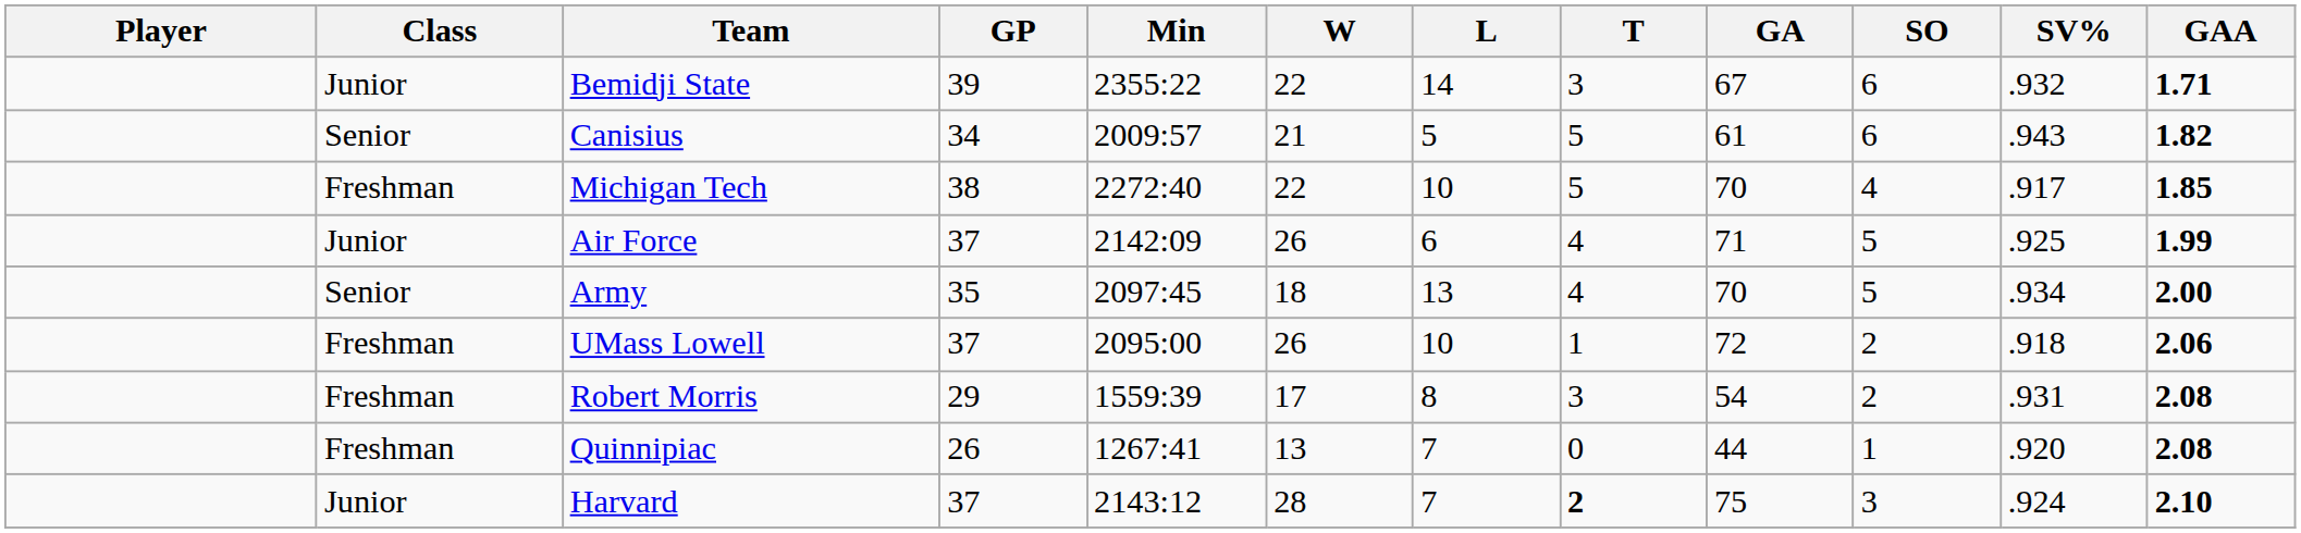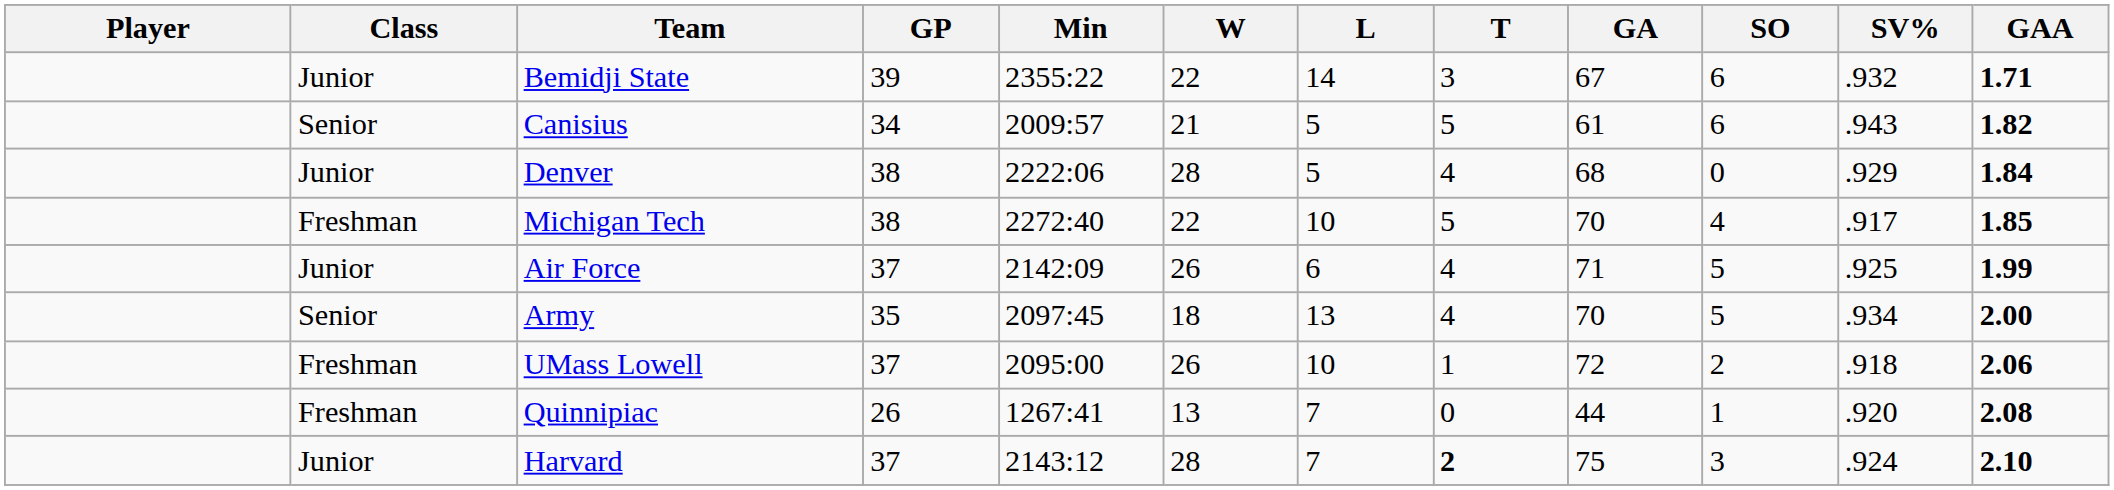 <table class="wikitable sortable">
 <tr>
 <th style="width: 9em;">Player</th>
 <th style="width: 7em;">Class</th>
 <th style="width: 11em;">Team</th>
 <th style="width: 4em;">GP</th>
 <th style="width: 5em;">Min</th>
 <th style="width: 4em;">W</th>
 <th style="width: 4em;">L</th>
 <th style="width: 4em;">T</th>
 <th style="width: 4em;">GA</th>
 <th style="width: 4em;">SO</th>
 <th style="width: 4em;">SV%</th>
 <th style="width: 4em;">GAA</th>
 </tr>
 <tr>
 <td></td>
 <td>Junior</td>
 <td><a href='#'>Bemidji State</a></td>
 <td>39</td>
 <td>2355:22</td>
 <td>22</td>
 <td>14</td>
 <td>3</td>
 <td>67</td>
 <td>6</td>
 <td>.932</td>
 <td><strong>1.71</strong></td>
 </tr>
 <tr>
 <td></td>
 <td>Senior</td>
 <td><a href='#'>Canisius</a></td>
 <td>34</td>
 <td>2009:57</td>
 <td>21</td>
 <td>5</td>
 <td>5</td>
 <td>61</td>
 <td>6</td>
 <td>.943</td>
 <td><strong>1.82</strong></td>
+</tr>
+<tr>
+<td></td>
+<td>Junior</td>
+<td><a href='#'>Denver</a></td>
+<td>38</td>
+<td>2222:06</td>
+<td>28</td>
+<td>5</td>
+<td>4</td>
+<td>68</td>
+<td>0</td>
+<td>.929</td>
+<td><strong>1.84</strong></td>
 </tr>
 <tr>
 <td></td>
 <td>Freshman</td>
 <td><a href='#'>Michigan Tech</a></td>
 <td>38</td>
 <td>2272:40</td>
 <td>22</td>
 <td>10</td>
 <td>5</td>
 <td>70</td>
 <td>4</td>
 <td>.917</td>
 <td><strong>1.85</strong></td>
 </tr>
 <tr>
 <td></td>
 <td>Junior</td>
 <td><a href='#'>Air Force</a></td>
 <td>37</td>
 <td>2142:09</td>
 <td>26</td>
 <td>6</td>
 <td>4</td>
 <td>71</td>
 <td>5</td>
 <td>.925</td>
 <td><strong>1.99</strong></td>
 </tr>
 <tr>
 <td></td>
 <td>Senior</td>
 <td><a href='#'>Army</a></td>
 <td>35</td>
 <td>2097:45</td>
 <td>18</td>
 <td>13</td>
 <td>4</td>
 <td>70</td>
 <td>5</td>
 <td>.934</td>
 <td><strong>2.00</strong></td>
 </tr>
 <tr>
 <td></td>
 <td>Freshman</td>
 <td><a href='#'>UMass Lowell</a></td>
 <td>37</td>
 <td>2095:00</td>
 <td>26</td>
 <td>10</td>
 <td>1</td>
 <td>72</td>
 <td>2</td>
 <td>.918</td>
 <td><strong>2.06</strong></td>
 </tr>
 <tr>
 <td></td>
 <td>Freshman</td>
-<td><a href='#'>Robert Morris</a></td>
-<td>29</td>
-<td>1559:39</td>
-<td>17</td>
-<td>8</td>
-<td>3</td>
-<td>54</td>
-<td>2</td>
-<td>.931</td>
-<td><strong>2.08</strong></td>
-</tr>
-<tr>
-<td></td>
-<td>Freshman</td>
 <td><a href='#'>Quinnipiac</a></td>
 <td>26</td>
 <td>1267:41</td>
 <td>13</td>
 <td>7</td>
 <td>0</td>
 <td>44</td>
 <td>1</td>
 <td>.920</td>
 <td><strong>2.08</strong></td>
 </tr>
 <tr>
 <td></td>
 <td>Junior</td>
 <td><a href='#'>Harvard</a></td>
 <td>37</td>
 <td>2143:12</td>
 <td>28</td>
 <td>7</td>
 <td><strong>2</strong></td>
 <td>75</td>
 <td>3</td>
 <td>.924</td>
 <td><strong>2.10</strong></td>
 </tr>
 </table>
